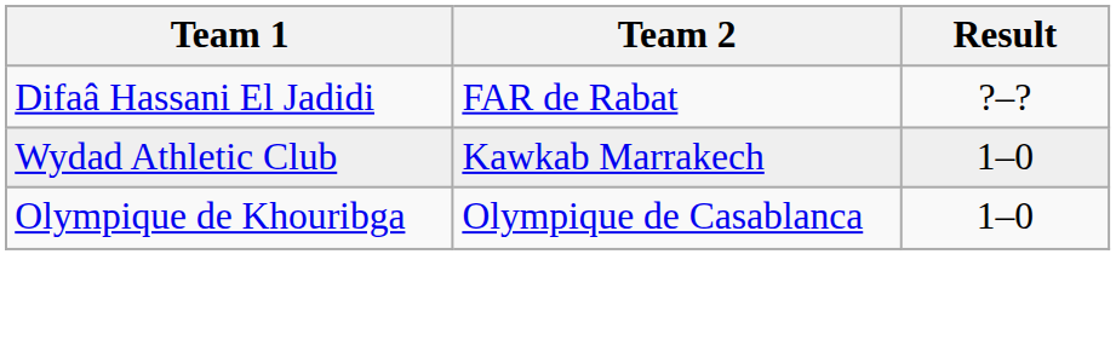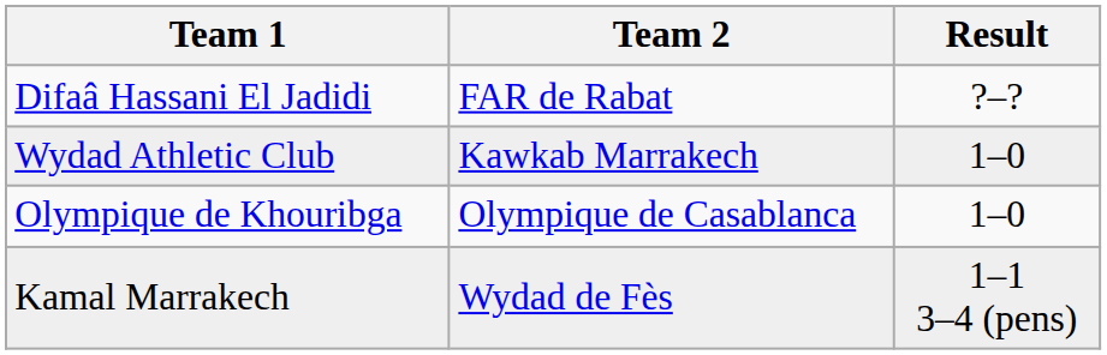 <table class="wikitable">
 <tr>
 <th width="180">Team 1</th>
 <th width="180">Team 2</th>
 <th width="80">Result</th>
 </tr>
 <tr>
 <td><a href='#'>Difaâ Hassani El Jadidi</a></td>
 <td><a href='#'>FAR de Rabat</a></td>
 <td align="center">?–?</td>
 </tr>
 <tr style="background:#EFEFEF">
 <td><a href='#'>Wydad Athletic Club</a></td>
 <td><a href='#'>Kawkab Marrakech</a></td>
 <td align="center">1–0</td>
 </tr>
 <tr>
 <td><a href='#'>Olympique de Khouribga</a></td>
 <td><a href='#'>Olympique de Casablanca</a></td>
 <td align="center">1–0</td>
 </tr>
+<tr style="background:#EFEFEF">
+<td>Kamal Marrakech</td>
+<td><a href='#'>Wydad de Fès</a></td>
+<td align="center">1–1<br>3–4 (pens)</td>
+</tr>
 </table>
